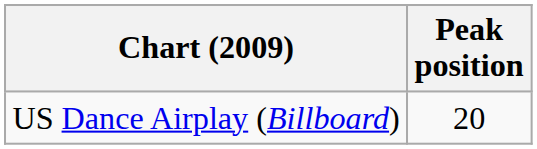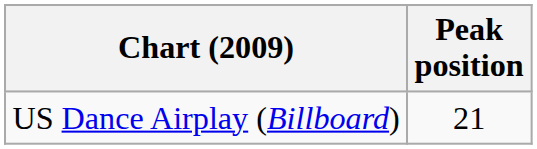 <table class="wikitable sortable">
 <tr>
 <th align="left">Chart (2009)</th>
 <th align="left">Peak<br>position</th>
 </tr>
 <tr>
 <td>US <a href='#'>Dance Airplay</a> (<em><a href='#'>Billboard</a></em>)</td>
-<td style="text-align:center;">20</td>
+<td style="text-align:center;">21</td>
 </tr>
 </table>
